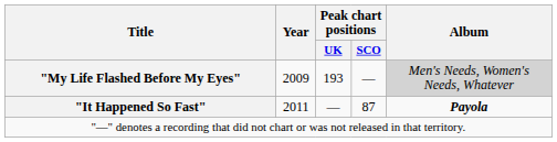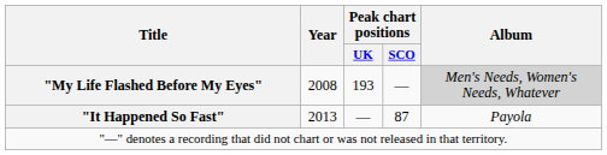 <table class="wikitable plainrowheaders" style="text-align:center;">
 <tr>
 <th rowspan="2" scope="col" style="width:20em;">Title</th>
 <th rowspan="2" scope="col" style="width:2.5em;">Year</th>
 <th colspan="2" scope="col">Peak chart positions</th>
 <th rowspan="2" scope="col" style="width:12em;">Album</th>
 </tr>
 <tr>
 <th scope="col" style="width:2.5em;font-size:90%;"><a href='#'>UK</a><br></th>
 <th scope="col" style="width:2.5em;font-size:90%;"><a href='#'>SCO</a><br></th>
 </tr>
 <tr>
 <th scope="row">"My Life Flashed Before My Eyes"</th>
-<td>2009</td>
+<td>2008</td>
 <td>193</td>
 <td>—</td>
 <td style="background: lightgrey;"><em>Men's Needs, Women's Needs, Whatever</em></td>
 </tr>
 <tr>
 <th scope="row">"It Happened So Fast"</th>
-<td>2011</td>
+<td>2013</td>
 <td>—</td>
 <td>87</td>
-<td><strong><em>Payola</em></strong></td>
+<td><em>Payola</em></td>
 </tr>
 <tr>
 <td colspan="10" style="font-size:90%">"—" denotes a recording that did not chart or was not released in that territory.</td>
 </tr>
 </table>
